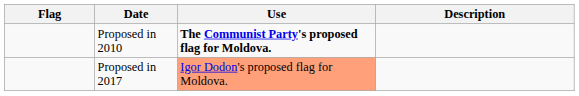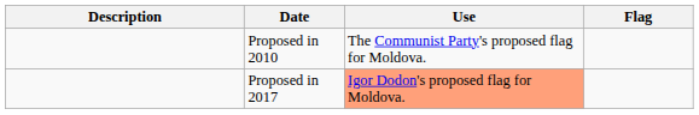 <table class="wikitable">
 <tr>
-<th width="110">Flag</th>
+<th width="250">Description</th>
 <th width="100">Date</th>
 <th width="250">Use</th>
-<th width="250">Description</th>
+<th width="110">Flag</th>
 </tr>
 <tr>
 <td></td>
 <td>Proposed in 2010</td>
-<td><strong>The <a href='#'>Communist Party</a>'s proposed flag for Moldova.</strong></td>
+<td>The <a href='#'>Communist Party</a>'s proposed flag for Moldova.</td>
 <td></td>
 </tr>
 <tr>
 <td></td>
 <td>Proposed in 2017</td>
 <td style="background: lightsalmon;"><a href='#'>Igor Dodon</a>'s proposed flag for Moldova.</td>
 <td></td>
 </tr>
 </table>
